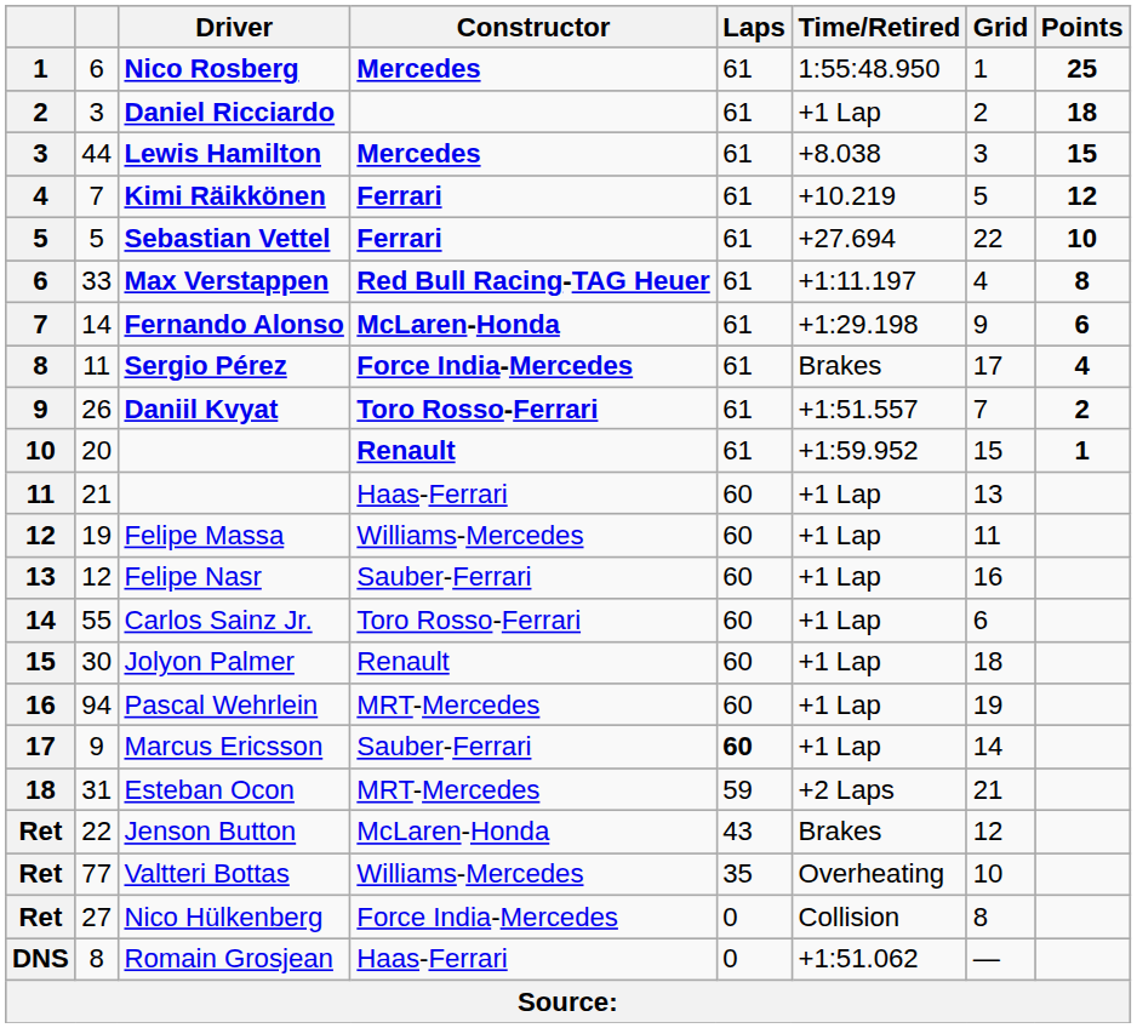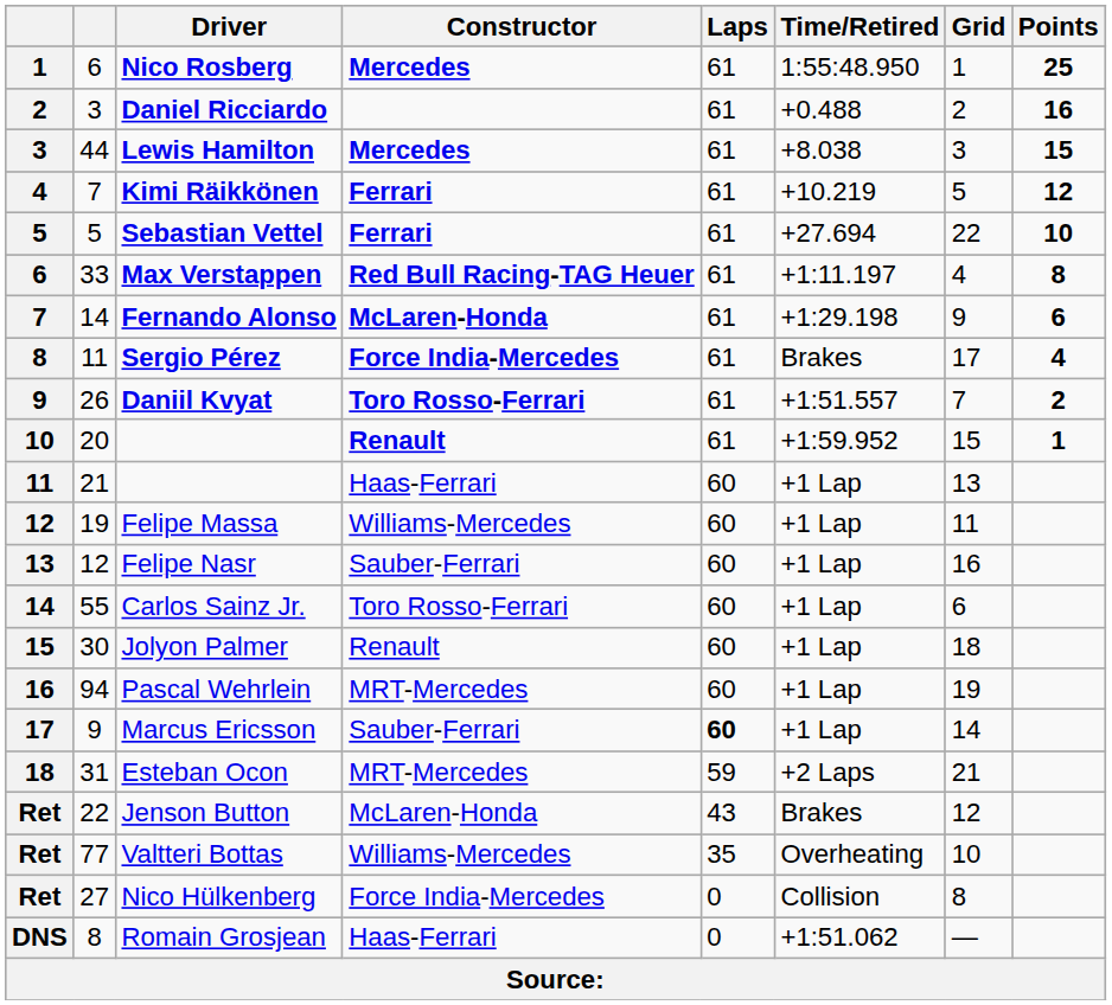 <table class="wikitable" style="font-size: 85%;">
 <tr>
 <th></th>
 <th></th>
 <th>Driver</th>
 <th>Constructor</th>
 <th>Laps</th>
 <th>Time/Retired</th>
 <th>Grid</th>
 <th>Points</th>
 </tr>
 <tr>
 <th>1</th>
 <td align="center">6</td>
 <td> <strong><a href='#'>Nico Rosberg</a></strong></td>
 <td><strong><a href='#'>Mercedes</a></strong></td>
 <td>61</td>
 <td>1:55:48.950</td>
 <td>1</td>
 <td align="center"><strong>25</strong></td>
 </tr>
 <tr>
 <th>2</th>
 <td align="center">3</td>
 <td> <strong><a href='#'>Daniel Ricciardo</a></strong></td>
 <td></td>
 <td>61</td>
-<td>+1 Lap</td>
+<td>+0.488</td>
 <td>2</td>
-<td align="center"><strong>18</strong></td>
+<td align="center"><strong>16</strong></td>
 </tr>
 <tr>
 <th>3</th>
 <td align="center">44</td>
 <td> <strong><a href='#'>Lewis Hamilton</a></strong></td>
 <td><strong><a href='#'>Mercedes</a></strong></td>
 <td>61</td>
 <td>+8.038</td>
 <td>3</td>
 <td align="center"><strong>15</strong></td>
 </tr>
 <tr>
 <th>4</th>
 <td align="center">7</td>
 <td> <strong><a href='#'>Kimi Räikkönen</a></strong></td>
 <td><strong><a href='#'>Ferrari</a></strong></td>
 <td>61</td>
 <td>+10.219</td>
 <td>5</td>
 <td align="center"><strong>12</strong></td>
 </tr>
 <tr>
 <th>5</th>
 <td align="center">5</td>
 <td> <strong><a href='#'>Sebastian Vettel</a></strong></td>
 <td><strong><a href='#'>Ferrari</a></strong></td>
 <td>61</td>
 <td>+27.694</td>
 <td>22</td>
 <td align="center"><strong>10</strong></td>
 </tr>
 <tr>
 <th>6</th>
 <td align="center">33</td>
 <td> <strong><a href='#'>Max Verstappen</a></strong></td>
 <td><strong><a href='#'>Red Bull Racing</a>-<a href='#'>TAG Heuer</a></strong></td>
 <td>61</td>
 <td>+1:11.197</td>
 <td>4</td>
 <td align="center"><strong>8</strong></td>
 </tr>
 <tr>
 <th>7</th>
 <td align="center">14</td>
 <td> <strong><a href='#'>Fernando Alonso</a></strong></td>
 <td><strong><a href='#'>McLaren</a>-<a href='#'>Honda</a></strong></td>
 <td>61</td>
 <td>+1:29.198</td>
 <td>9</td>
 <td align="center"><strong>6</strong></td>
 </tr>
 <tr>
 <th>8</th>
 <td align="center">11</td>
 <td> <strong><a href='#'>Sergio Pérez</a></strong></td>
 <td><strong><a href='#'>Force India</a>-<a href='#'>Mercedes</a></strong></td>
 <td>61</td>
 <td>Brakes</td>
 <td>17</td>
 <td align="center"><strong>4</strong></td>
 </tr>
 <tr>
 <th>9</th>
 <td align="center">26</td>
 <td> <strong><a href='#'>Daniil Kvyat</a></strong></td>
 <td><strong><a href='#'>Toro Rosso</a>-<a href='#'>Ferrari</a></strong></td>
 <td>61</td>
 <td>+1:51.557</td>
 <td>7</td>
 <td align="center"><strong>2</strong></td>
 </tr>
 <tr>
 <th>10</th>
 <td align="center">20</td>
 <td></td>
 <td><strong><a href='#'>Renault</a></strong></td>
 <td>61</td>
 <td>+1:59.952</td>
 <td>15</td>
 <td align="center"><strong>1</strong></td>
 </tr>
 <tr>
 <th>11</th>
 <td align="center">21</td>
 <td></td>
 <td><a href='#'>Haas</a>-<a href='#'>Ferrari</a></td>
 <td>60</td>
 <td>+1 Lap</td>
 <td>13</td>
 <td></td>
 </tr>
 <tr>
 <th>12</th>
 <td align="center">19</td>
 <td> <a href='#'>Felipe Massa</a></td>
 <td><a href='#'>Williams</a>-<a href='#'>Mercedes</a></td>
 <td>60</td>
 <td>+1 Lap</td>
 <td>11</td>
 <td></td>
 </tr>
 <tr>
 <th>13</th>
 <td align="center">12</td>
 <td> <a href='#'>Felipe Nasr</a></td>
 <td><a href='#'>Sauber</a>-<a href='#'>Ferrari</a></td>
 <td>60</td>
 <td>+1 Lap</td>
 <td>16</td>
 <td></td>
 </tr>
 <tr>
 <th>14</th>
 <td align="center">55</td>
 <td> <a href='#'>Carlos Sainz Jr.</a></td>
 <td><a href='#'>Toro Rosso</a>-<a href='#'>Ferrari</a></td>
 <td>60</td>
 <td>+1 Lap</td>
 <td>6</td>
 <td></td>
 </tr>
 <tr>
 <th>15</th>
 <td align="center">30</td>
 <td> <a href='#'>Jolyon Palmer</a></td>
 <td><a href='#'>Renault</a></td>
 <td>60</td>
 <td>+1 Lap</td>
 <td>18</td>
 <td></td>
 </tr>
 <tr>
 <th>16</th>
 <td align="center">94</td>
 <td> <a href='#'>Pascal Wehrlein</a></td>
 <td><a href='#'>MRT</a>-<a href='#'>Mercedes</a></td>
 <td>60</td>
 <td>+1 Lap</td>
 <td>19</td>
 <td></td>
 </tr>
 <tr>
 <th>17</th>
 <td align="center">9</td>
 <td> <a href='#'>Marcus Ericsson</a></td>
 <td><a href='#'>Sauber</a>-<a href='#'>Ferrari</a></td>
 <td><strong>60</strong></td>
 <td>+1 Lap</td>
 <td>14</td>
 <td></td>
 </tr>
 <tr>
 <th>18</th>
 <td align="center">31</td>
 <td> <a href='#'>Esteban Ocon</a></td>
 <td><a href='#'>MRT</a>-<a href='#'>Mercedes</a></td>
 <td>59</td>
 <td>+2 Laps</td>
 <td>21</td>
 <td></td>
 </tr>
 <tr>
 <th>Ret</th>
 <td align="center">22</td>
 <td> <a href='#'>Jenson Button</a></td>
 <td><a href='#'>McLaren</a>-<a href='#'>Honda</a></td>
 <td>43</td>
 <td>Brakes</td>
 <td>12</td>
 <td></td>
 </tr>
 <tr>
 <th>Ret</th>
 <td align="center">77</td>
 <td> <a href='#'>Valtteri Bottas</a></td>
 <td><a href='#'>Williams</a>-<a href='#'>Mercedes</a></td>
 <td>35</td>
 <td>Overheating</td>
 <td>10</td>
 <td></td>
 </tr>
 <tr>
 <th>Ret</th>
 <td align="center">27</td>
 <td> <a href='#'>Nico Hülkenberg</a></td>
 <td><a href='#'>Force India</a>-<a href='#'>Mercedes</a></td>
 <td>0</td>
 <td>Collision</td>
 <td>8</td>
 <td></td>
 </tr>
 <tr>
 <th>DNS</th>
 <td align="center">8</td>
 <td> <a href='#'>Romain Grosjean</a></td>
 <td><a href='#'>Haas</a>-<a href='#'>Ferrari</a></td>
 <td>0</td>
 <td>+1:51.062</td>
 <td>—</td>
 <td></td>
 </tr>
 <tr>
 <th colspan=8>Source:</th>
 </tr>
 <tr>
 </tr>
 </table>
